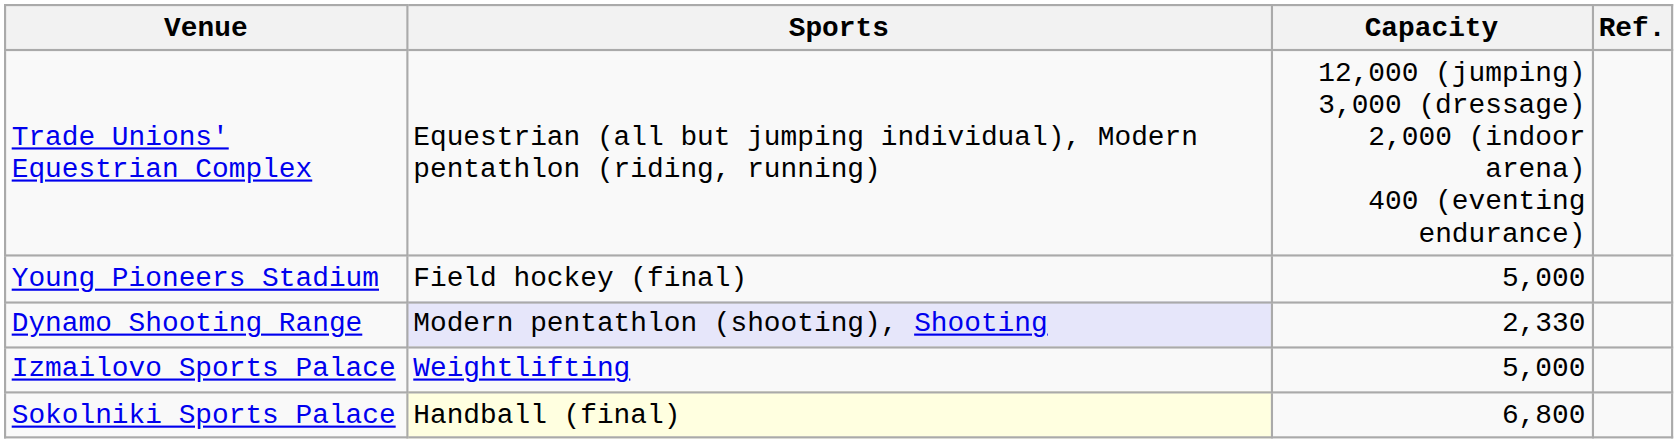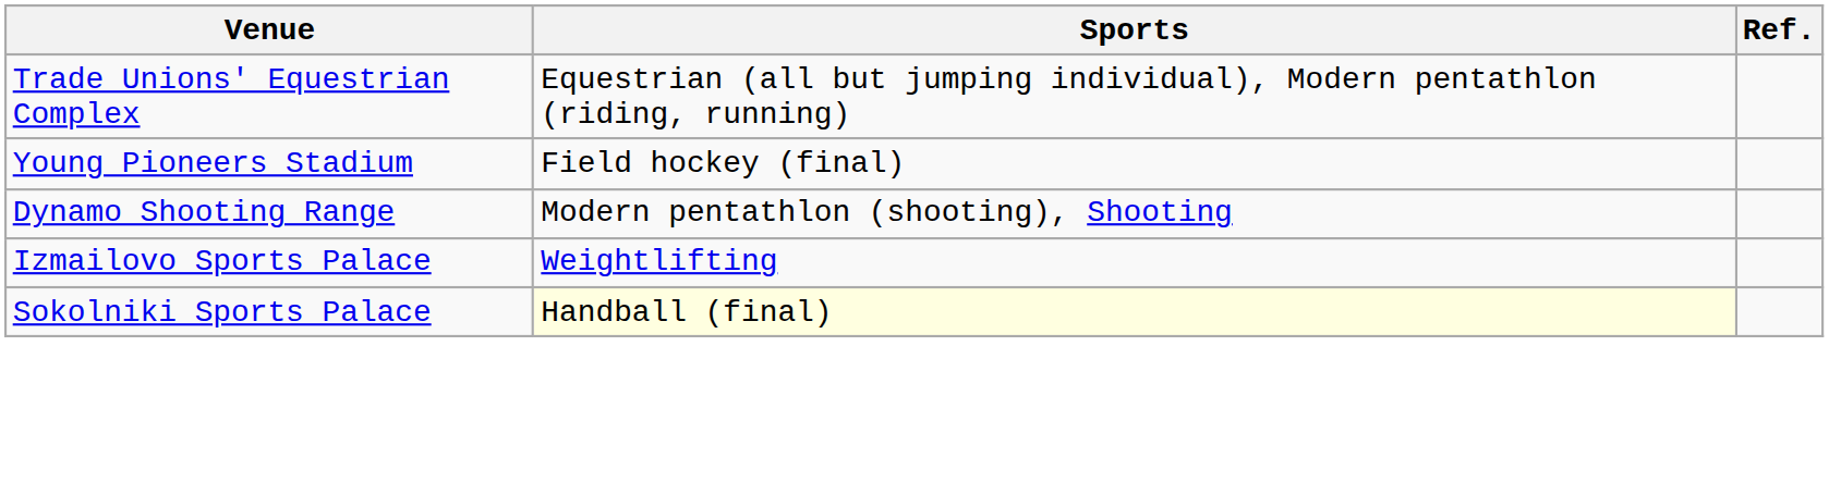 <table class="wikitable sortable" width=780px>
 <tr>
 <th>Venue</th>
 <th>Sports</th>
-<th>Capacity</th>
 <th class="unsortable">Ref.</th>
 </tr>
 <tr>
 <td><a href='#'>Trade Unions' Equestrian Complex</a></td>
 <td>Equestrian (all but jumping individual), Modern pentathlon (riding, running)</td>
-<td align="right">12,000 (jumping)<br>3,000 (dressage)<br>2,000 (indoor arena)<br>400 (eventing endurance)</td>
 <td align=center></td>
 </tr>
 <tr>
 <td><a href='#'>Young Pioneers Stadium</a></td>
 <td>Field hockey (final)</td>
-<td align="right">5,000</td>
 <td align=center></td>
 </tr>
 <tr>
 <td><a href='#'>Dynamo Shooting Range</a></td>
-<td style="background: lavender;">Modern pentathlon (shooting), <a href='#'>Shooting</a></td>
-<td align="right">2,330</td>
+<td>Modern pentathlon (shooting), <a href='#'>Shooting</a></td>
 <td align=center></td>
 </tr>
 <tr>
 <td><a href='#'>Izmailovo Sports Palace</a></td>
 <td><a href='#'>Weightlifting</a></td>
-<td align="right">5,000</td>
 <td align=center></td>
 </tr>
 <tr>
 <td><a href='#'>Sokolniki Sports Palace</a></td>
 <td style="background: lightyellow;">Handball (final)</td>
-<td align="right">6,800</td>
 <td align=center></td>
 </tr>
 </table>
